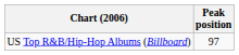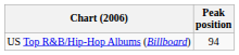 <table class="wikitable sortable" border="1">
 <tr>
 <th>Chart (2006)</th>
 <th>Peak<br>position</th>
 </tr>
 <tr>
 <td>US <a href='#'>Top R&B/Hip-Hop Albums</a> (<em><a href='#'>Billboard</a></em>)</td>
-<td align="center">97</td>
+<td align="center">94</td>
 </tr>
 </table>
